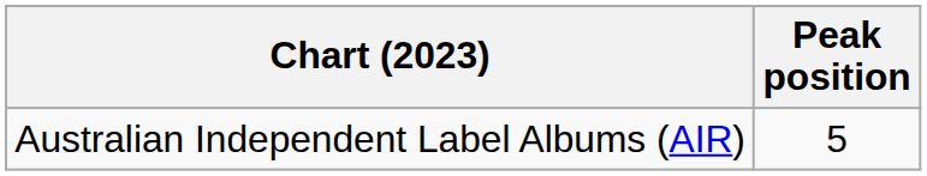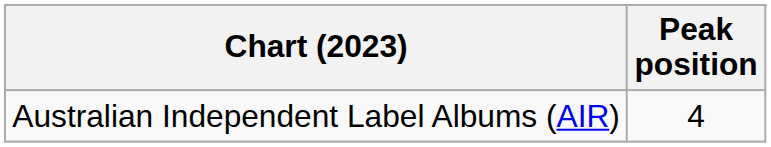 <table class="wikitable">
 <tr>
 <th>Chart (2023)</th>
 <th>Peak<br>position</th>
 </tr>
 <tr>
 <td>Australian Independent Label Albums (<a href='#'>AIR</a>)</td>
-<td align="center">5</td>
+<td align="center">4</td>
 </tr>
 </table>
